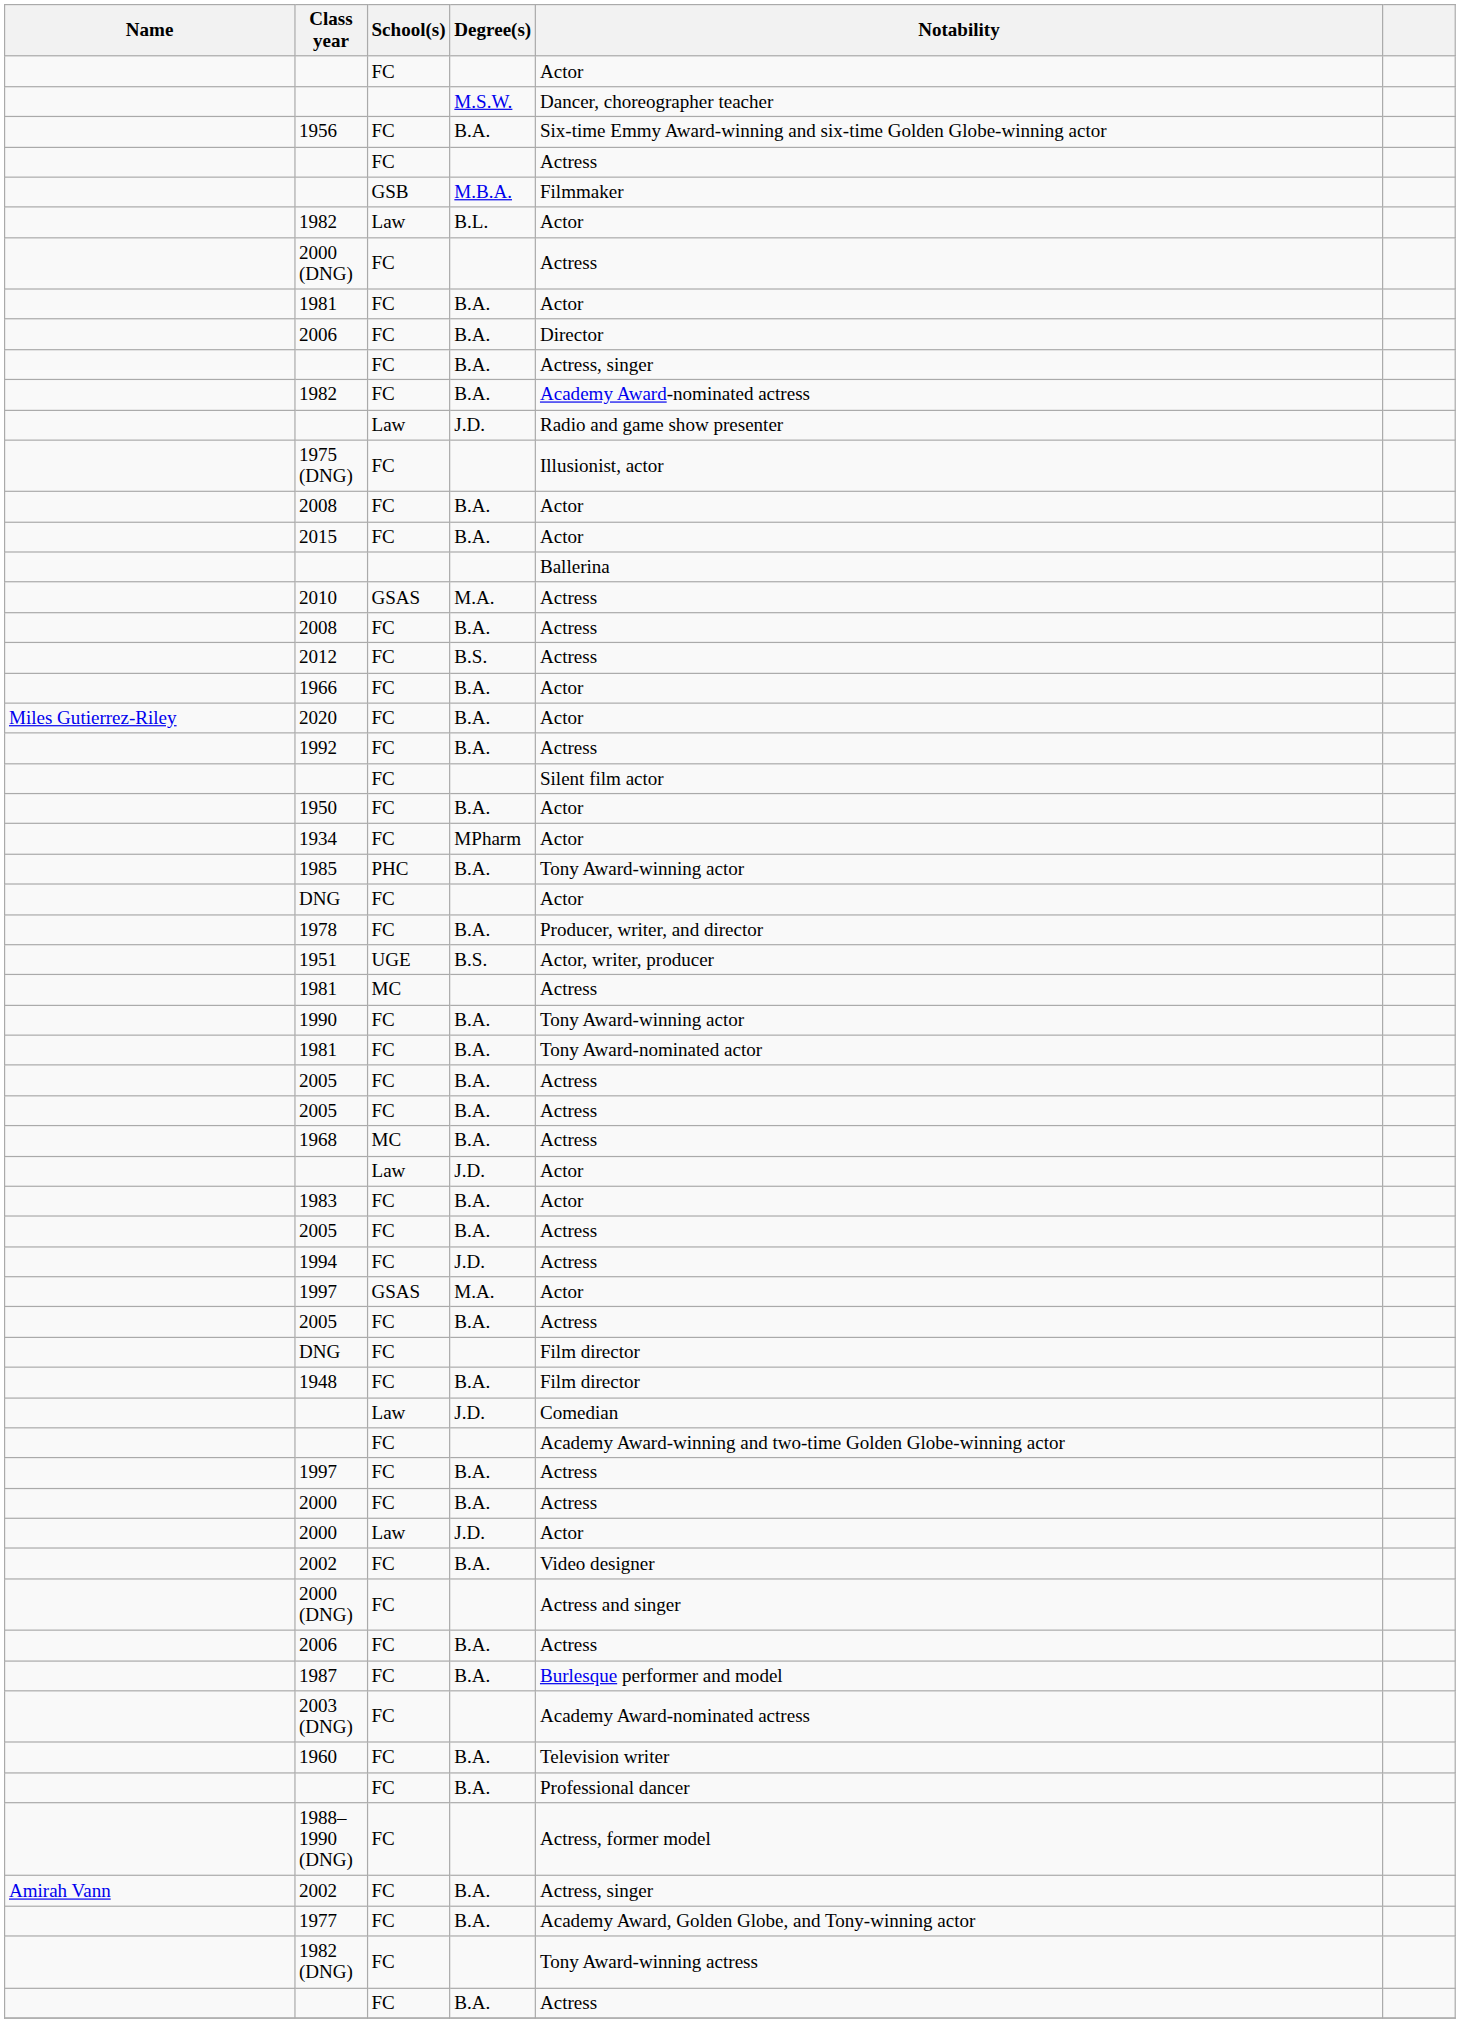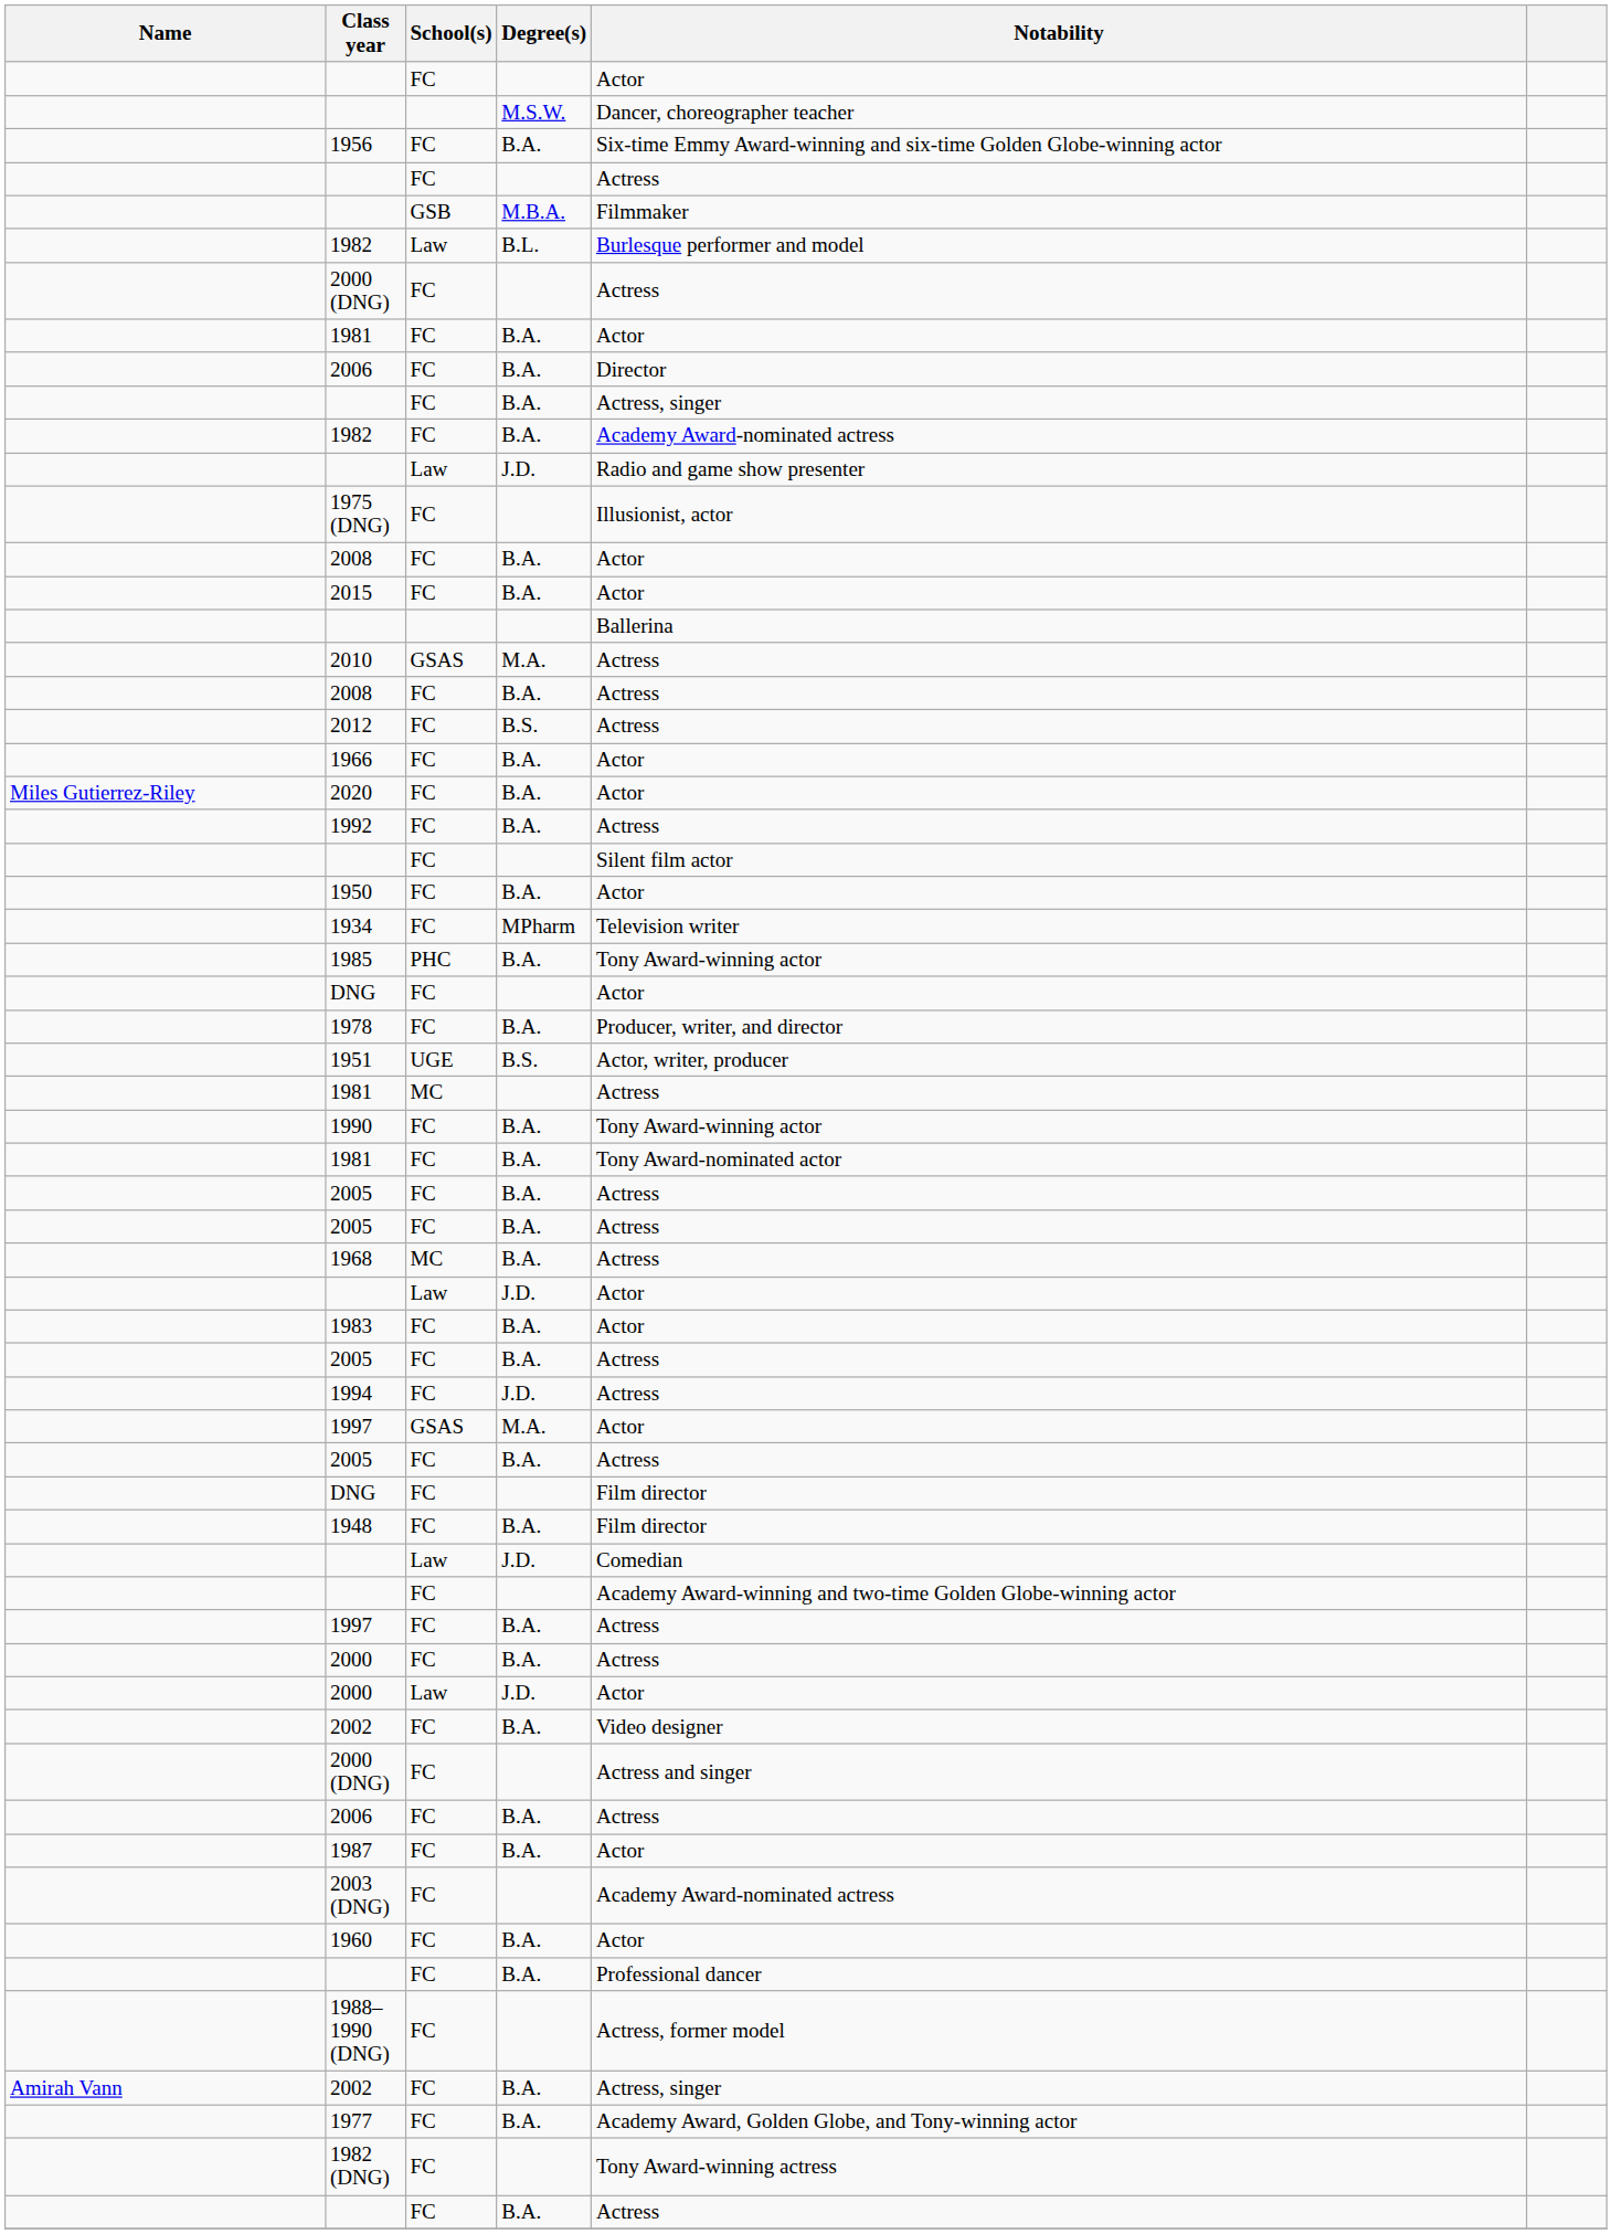 <table class="wikitable sortable" style="width:77%">
 <tr>
 <th style="width:20%;">Name</th>
 <th style="width:5%;">Class year</th>
 <th style="width:5%;">School(s)</th>
 <th style="width:5%;">Degree(s)</th>
 <th style="width:*;" class="unsortable">Notability</th>
 <th style="width:5%;" class="unsortable"></th>
 </tr>
 <tr>
 <td></td>
 <td></td>
 <td>FC</td>
 <td></td>
 <td>Actor</td>
 <td></td>
 </tr>
 <tr>
 <td></td>
 <td></td>
 <td></td>
 <td><a href='#'>M.S.W.</a></td>
 <td>Dancer,  choreographer teacher</td>
 <td></td>
 </tr>
 <tr>
 <td></td>
 <td>1956</td>
 <td>FC</td>
 <td>B.A.</td>
 <td>Six-time Emmy Award-winning and six-time Golden Globe-winning actor</td>
 <td></td>
 </tr>
 <tr>
 <td></td>
 <td></td>
 <td>FC</td>
 <td></td>
 <td>Actress</td>
 <td style=text-align:center></td>
 </tr>
 <tr>
 <td></td>
 <td></td>
 <td>GSB</td>
 <td><a href='#'>M.B.A.</a></td>
 <td>Filmmaker</td>
 <td style=text-align:center></td>
 </tr>
 <tr>
 <td></td>
 <td>1982</td>
 <td>Law</td>
 <td>B.L.</td>
-<td>Actor</td>
+<td><a href='#'>Burlesque</a> performer and model</td>
 <td style=text-align:center></td>
 </tr>
 <tr>
 <td></td>
 <td>2000 (DNG)</td>
 <td>FC</td>
 <td></td>
 <td>Actress</td>
 <td></td>
 </tr>
 <tr>
 <td></td>
 <td>1981</td>
 <td>FC</td>
 <td>B.A.</td>
 <td>Actor</td>
 <td></td>
 </tr>
 <tr>
 <td></td>
 <td>2006</td>
 <td>FC</td>
 <td>B.A.</td>
 <td>Director</td>
 <td></td>
 </tr>
 <tr>
 <td></td>
 <td></td>
 <td>FC</td>
 <td>B.A.</td>
 <td>Actress, singer</td>
 <td></td>
 </tr>
 <tr>
 <td></td>
 <td>1982</td>
 <td>FC</td>
 <td>B.A.</td>
 <td><a href='#'>Academy Award</a>-nominated actress</td>
 <td></td>
 </tr>
 <tr>
 <td></td>
 <td></td>
 <td>Law</td>
 <td>J.D.</td>
 <td>Radio and game show presenter</td>
 <td align=center></td>
 </tr>
 <tr>
 <td></td>
 <td>1975 (DNG)</td>
 <td>FC</td>
 <td></td>
 <td>Illusionist, actor</td>
 <td></td>
 </tr>
 <tr>
 <td></td>
 <td>2008</td>
 <td>FC</td>
 <td>B.A.</td>
 <td>Actor</td>
 <td></td>
 </tr>
 <tr>
 <td></td>
 <td>2015</td>
 <td>FC</td>
 <td>B.A.</td>
 <td>Actor</td>
 <td align=center></td>
 </tr>
 <tr>
 <td></td>
 <td></td>
 <td></td>
 <td></td>
 <td>Ballerina</td>
 <td></td>
 </tr>
 <tr>
 <td></td>
 <td>2010</td>
 <td>GSAS</td>
 <td>M.A.</td>
 <td>Actress</td>
 <td></td>
 </tr>
 <tr>
 <td></td>
 <td>2008</td>
 <td>FC</td>
 <td>B.A.</td>
 <td>Actress</td>
 <td style=text-align:center;></td>
 </tr>
 <tr>
 <td></td>
 <td>2012</td>
 <td>FC</td>
 <td>B.S.</td>
 <td>Actress</td>
 <td style=text-align:center></td>
 </tr>
 <tr>
 <td></td>
 <td>1966</td>
 <td>FC</td>
 <td>B.A.</td>
 <td>Actor</td>
 <td></td>
 </tr>
 <tr>
 <td><a href='#'>Miles Gutierrez-Riley</a></td>
 <td>2020</td>
 <td>FC</td>
 <td>B.A.</td>
 <td>Actor</td>
 <td></td>
 </tr>
 <tr>
 <td></td>
 <td>1992</td>
 <td>FC</td>
 <td>B.A.</td>
 <td>Actress</td>
 <td align=center></td>
 </tr>
 <tr>
 <td></td>
 <td></td>
 <td>FC</td>
 <td></td>
 <td>Silent film actor</td>
 <td style=text-align:center></td>
 </tr>
 <tr>
 <td></td>
 <td>1950</td>
 <td>FC</td>
 <td>B.A.</td>
 <td>Actor</td>
 <td></td>
 </tr>
 <tr>
 <td></td>
 <td>1934</td>
 <td>FC</td>
 <td>MPharm</td>
-<td>Actor</td>
+<td>Television writer</td>
 <td></td>
 </tr>
 <tr>
 <td></td>
 <td>1985</td>
 <td>PHC</td>
 <td>B.A.</td>
 <td>Tony Award-winning actor</td>
 <td></td>
 </tr>
 <tr>
 <td></td>
 <td>DNG</td>
 <td>FC</td>
 <td></td>
 <td>Actor</td>
 <td></td>
 </tr>
 <tr>
 <td></td>
 <td>1978</td>
 <td>FC</td>
 <td>B.A.</td>
 <td>Producer, writer, and director</td>
 <td></td>
 </tr>
 <tr>
 <td></td>
 <td>1951</td>
 <td>UGE</td>
 <td>B.S.</td>
 <td>Actor, writer, producer</td>
 <td></td>
 </tr>
 <tr>
 <td></td>
 <td>1981</td>
 <td>MC</td>
 <td></td>
 <td>Actress</td>
 <td style=text-align:center></td>
 </tr>
 <tr>
 <td></td>
 <td>1990</td>
 <td>FC</td>
 <td>B.A.</td>
 <td>Tony Award-winning actor</td>
 <td align=center></td>
 </tr>
 <tr>
 <td></td>
 <td>1981</td>
 <td>FC</td>
 <td>B.A.</td>
 <td>Tony Award-nominated actor</td>
 <td></td>
 </tr>
 <tr>
 <td></td>
 <td>2005</td>
 <td>FC</td>
 <td>B.A.</td>
 <td>Actress</td>
 <td style=text-align:center></td>
 </tr>
 <tr>
 <td></td>
 <td>2005</td>
 <td>FC</td>
 <td>B.A.</td>
 <td>Actress</td>
 <td style=text-align:center></td>
 </tr>
 <tr>
 <td></td>
 <td>1968</td>
 <td>MC</td>
 <td>B.A.</td>
 <td>Actress</td>
 <td></td>
 </tr>
 <tr>
 <td></td>
 <td></td>
 <td>Law</td>
 <td>J.D.</td>
 <td>Actor</td>
 <td style="text-align:center;"></td>
 </tr>
 <tr>
 <td></td>
 <td>1983</td>
 <td>FC</td>
 <td>B.A.</td>
 <td>Actor</td>
 <td></td>
 </tr>
 <tr>
 <td></td>
 <td>2005</td>
 <td>FC</td>
 <td>B.A.</td>
 <td>Actress</td>
 <td></td>
 </tr>
 <tr>
 <td></td>
 <td>1994</td>
 <td>FC</td>
 <td>J.D.</td>
 <td>Actress</td>
 <td></td>
 </tr>
 <tr>
 <td></td>
 <td>1997</td>
 <td>GSAS</td>
 <td>M.A.</td>
 <td>Actor</td>
 <td></td>
 </tr>
 <tr>
 <td></td>
 <td>2005</td>
 <td>FC</td>
 <td>B.A.</td>
 <td>Actress</td>
 <td></td>
 </tr>
 <tr>
 <td></td>
 <td>DNG</td>
 <td>FC</td>
 <td></td>
 <td>Film director</td>
 <td style="text-align:center"></td>
 </tr>
 <tr>
 <td></td>
 <td>1948</td>
 <td>FC</td>
 <td>B.A.</td>
 <td>Film director</td>
 <td style=text-align:center></td>
 </tr>
 <tr>
 <td></td>
 <td></td>
 <td>Law</td>
 <td>J.D.</td>
 <td>Comedian</td>
 <td align=center></td>
 </tr>
 <tr>
 <td></td>
 <td></td>
 <td>FC</td>
 <td></td>
 <td>Academy Award-winning and two-time Golden Globe-winning actor</td>
 <td align=center></td>
 </tr>
 <tr>
 <td></td>
 <td>1997</td>
 <td>FC</td>
 <td>B.A.</td>
 <td>Actress</td>
 <td></td>
 </tr>
 <tr>
 <td></td>
 <td>2000</td>
 <td>FC</td>
 <td>B.A.</td>
 <td>Actress</td>
 <td style=text-align:center></td>
 </tr>
 <tr>
 <td></td>
 <td>2000</td>
 <td>Law</td>
 <td>J.D.</td>
 <td>Actor</td>
 <td style=text-align:Center></td>
 </tr>
 <tr>
 <td></td>
 <td>2002</td>
 <td>FC</td>
 <td>B.A.</td>
 <td>Video designer</td>
 <td align=center></td>
 </tr>
 <tr>
 <td></td>
 <td>2000 (DNG)</td>
 <td>FC</td>
 <td></td>
 <td>Actress and singer</td>
 <td style=text-align:center></td>
 </tr>
 <tr>
 <td></td>
 <td>2006</td>
 <td>FC</td>
 <td>B.A.</td>
 <td>Actress</td>
 <td></td>
 </tr>
 <tr>
 <td></td>
 <td>1987</td>
 <td>FC</td>
 <td>B.A.</td>
-<td><a href='#'>Burlesque</a> performer and model</td>
+<td>Actor</td>
 <td></td>
 </tr>
 <tr>
 <td></td>
 <td>2003 (DNG)</td>
 <td>FC</td>
 <td></td>
 <td>Academy Award-nominated actress</td>
 <td style=text-align:center></td>
 </tr>
 <tr>
 <td></td>
 <td>1960</td>
 <td>FC</td>
 <td>B.A.</td>
-<td>Television writer</td>
+<td>Actor</td>
 <td></td>
 </tr>
 <tr>
 <td></td>
 <td></td>
 <td>FC</td>
 <td>B.A.</td>
 <td>Professional dancer</td>
 <td></td>
 </tr>
 <tr>
 <td></td>
 <td>1988–1990 (DNG)</td>
 <td>FC</td>
 <td></td>
 <td>Actress, former model</td>
 <td></td>
 </tr>
 <tr>
 <td><a href='#'>Amirah Vann</a></td>
 <td>2002</td>
 <td>FC</td>
 <td>B.A.</td>
 <td>Actress, singer</td>
 <td></td>
 </tr>
 <tr>
 <td></td>
 <td>1977</td>
 <td>FC</td>
 <td>B.A.</td>
 <td>Academy Award, Golden Globe, and Tony-winning actor</td>
 <td></td>
 </tr>
 <tr>
 <td></td>
 <td>1982 (DNG)</td>
 <td>FC</td>
 <td></td>
 <td>Tony Award-winning actress</td>
 <td></td>
 </tr>
 <tr>
 <td></td>
 <td></td>
 <td>FC</td>
 <td>B.A.</td>
 <td>Actress</td>
 <td></td>
 </tr>
 <tr>
 </tr>
 </table>
